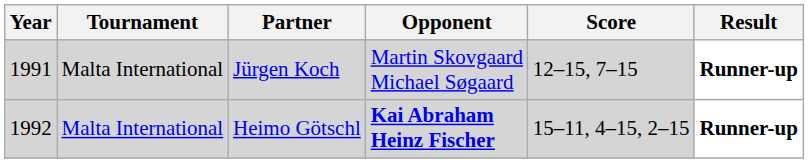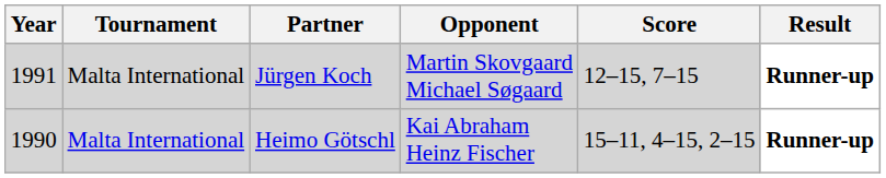 <table class="sortable wikitable" style="font-size: 90%;">
 <tr>
 <th>Year</th>
 <th>Tournament</th>
 <th>Partner</th>
 <th>Opponent</th>
 <th>Score</th>
 <th>Result</th>
 </tr>
 <tr style="background:#D5D5D5">
 <td align="center">1991</td>
 <td align="left">Malta International</td>
 <td align="left"> <a href='#'>Jürgen Koch</a></td>
 <td align="left"> <a href='#'>Martin Skovgaard</a> <br>  <a href='#'>Michael Søgaard</a></td>
 <td align="left">12–15, 7–15</td>
 <td style="text-align:left; background:white"> <strong>Runner-up</strong></td>
 </tr>
 <tr style="background:#D5D5D5">
-<td align="center">1992</td>
+<td align="center">1990</td>
 <td align="left"><a href='#'>Malta International</a></td>
 <td align="left"> <a href='#'>Heimo Götschl</a></td>
-<td align="left"><strong> <a href='#'>Kai Abraham</a> <br>  <a href='#'>Heinz Fischer</a></strong></td>
+<td align="left"> <a href='#'>Kai Abraham</a> <br>  <a href='#'>Heinz Fischer</a></td>
 <td align="left">15–11, 4–15, 2–15</td>
 <td style="text-align:left; background:white"> <strong>Runner-up</strong></td>
 </tr>
 </table>
